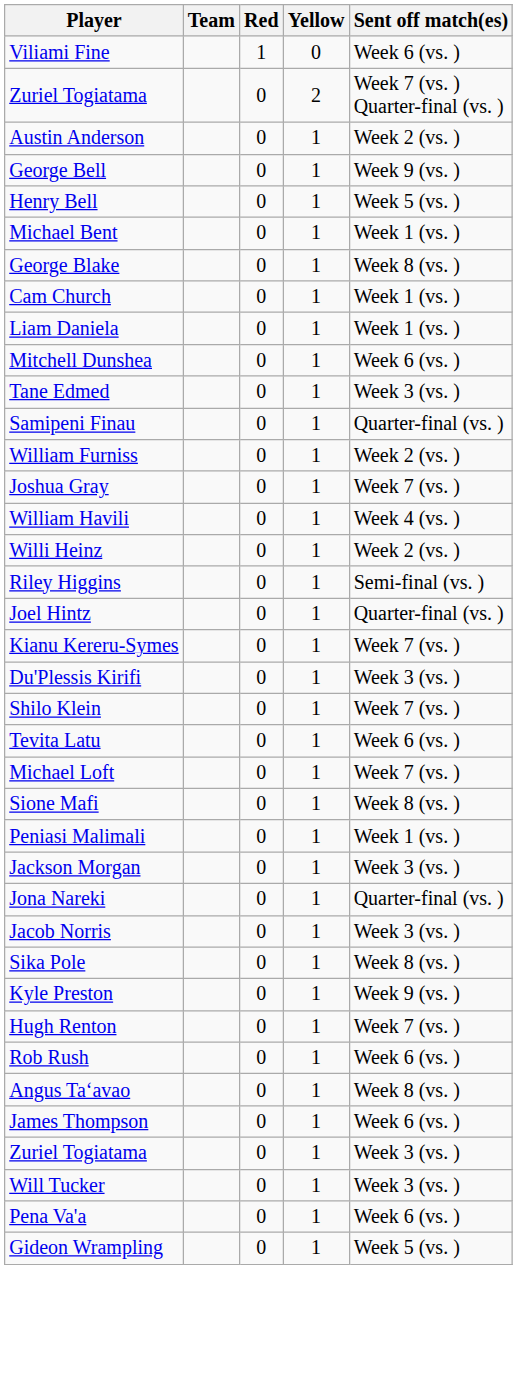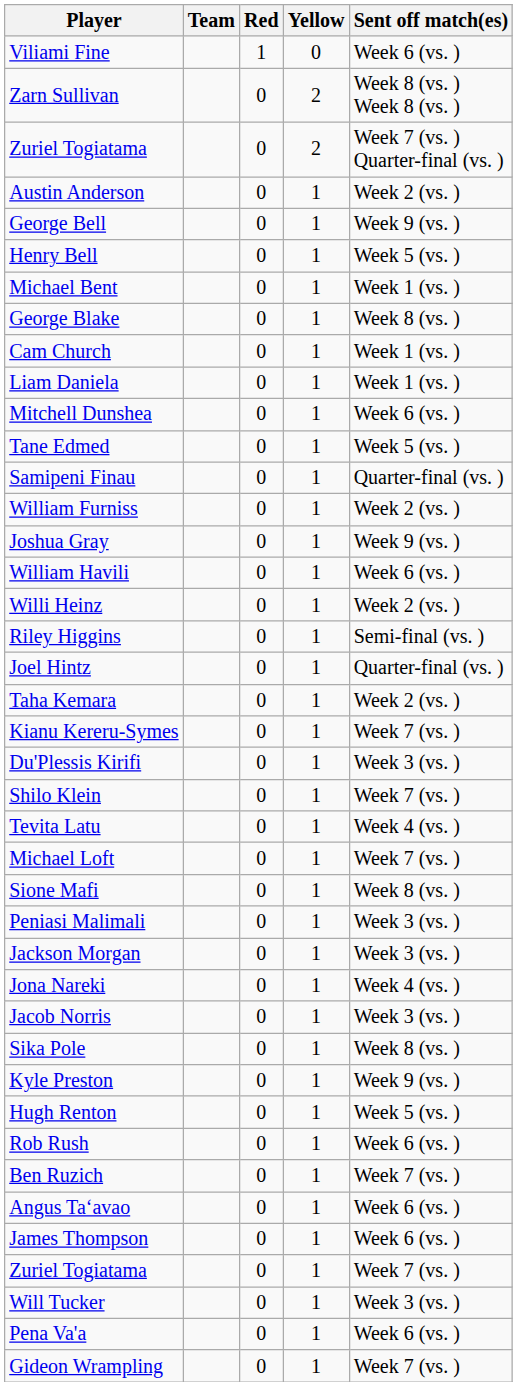 <table class="wikitable" style="text-align:center">
 <tr>
 <th>Player</th>
 <th>Team</th>
 <th> Red</th>
 <th> Yellow</th>
 <th>Sent off match(es)</th>
 </tr>
 <tr>
 <td style="text-align:left"><a href='#'>Viliami Fine</a></td>
 <td style="text-align:left"></td>
 <td>1</td>
 <td>0</td>
 <td style="text-align:left"> Week 6 (vs. )</td>
+</tr>
+<tr>
+<td style="text-align:left"><a href='#'>Zarn Sullivan</a></td>
+<td style="text-align:left"></td>
+<td>0</td>
+<td>2</td>
+<td style="text-align:left"> Week 8 (vs. )<br> Week 8 (vs. )</td>
 </tr>
 <tr>
 <td style="text-align:left"><a href='#'>Zuriel Togiatama</a></td>
 <td style="text-align:left"></td>
 <td>0</td>
 <td>2</td>
 <td style="text-align:left"> Week 7 (vs. )<br> Quarter-final (vs. )</td>
 </tr>
 <tr>
 <td style="text-align:left"><a href='#'>Austin Anderson</a></td>
 <td style="text-align:left"></td>
 <td>0</td>
 <td>1</td>
 <td style="text-align:left"> Week 2 (vs. )</td>
 </tr>
 <tr>
 <td style="text-align:left"><a href='#'>George Bell</a></td>
 <td style="text-align:left"></td>
 <td>0</td>
 <td>1</td>
 <td style="text-align:left"> Week 9 (vs. )</td>
 </tr>
 <tr>
 <td style="text-align:left"><a href='#'>Henry Bell</a></td>
 <td style="text-align:left"></td>
 <td>0</td>
 <td>1</td>
 <td style="text-align:left"> Week 5 (vs. )</td>
 </tr>
 <tr>
 <td style="text-align:left"><a href='#'>Michael Bent</a></td>
 <td style="text-align:left"></td>
 <td>0</td>
 <td>1</td>
 <td style="text-align:left"> Week 1 (vs. )</td>
 </tr>
 <tr>
 <td style="text-align:left"><a href='#'>George Blake</a></td>
 <td style="text-align:left"></td>
 <td>0</td>
 <td>1</td>
 <td style="text-align:left"> Week 8 (vs. )</td>
 </tr>
 <tr>
 <td style="text-align:left"><a href='#'>Cam Church</a></td>
 <td style="text-align:left"></td>
 <td>0</td>
 <td>1</td>
 <td style="text-align:left"> Week 1 (vs. )</td>
 </tr>
 <tr>
 <td style="text-align:left"><a href='#'>Liam Daniela</a></td>
 <td style="text-align:left"></td>
 <td>0</td>
 <td>1</td>
 <td style="text-align:left"> Week 1 (vs. )</td>
 </tr>
 <tr>
 <td style="text-align:left"><a href='#'>Mitchell Dunshea</a></td>
 <td style="text-align:left"></td>
 <td>0</td>
 <td>1</td>
 <td style="text-align:left"> Week 6 (vs. )</td>
 </tr>
 <tr>
 <td style="text-align:left"><a href='#'>Tane Edmed</a></td>
 <td style="text-align:left"></td>
 <td>0</td>
 <td>1</td>
-<td style="text-align:left"> Week 3 (vs. )</td>
+<td style="text-align:left"> Week 5 (vs. )</td>
 </tr>
 <tr>
 <td style="text-align:left"><a href='#'>Samipeni Finau</a></td>
 <td style="text-align:left"></td>
 <td>0</td>
 <td>1</td>
 <td style="text-align:left"> Quarter-final (vs. )</td>
 </tr>
 <tr>
 <td style="text-align:left"><a href='#'>William Furniss</a></td>
 <td style="text-align:left"></td>
 <td>0</td>
 <td>1</td>
 <td style="text-align:left"> Week 2 (vs. )</td>
 </tr>
 <tr>
 <td style="text-align:left"><a href='#'>Joshua Gray</a></td>
 <td style="text-align:left"></td>
 <td>0</td>
 <td>1</td>
-<td style="text-align:left"> Week 7 (vs. )</td>
+<td style="text-align:left"> Week 9 (vs. )</td>
 </tr>
 <tr>
 <td style="text-align:left"><a href='#'>William Havili</a></td>
 <td style="text-align:left"></td>
 <td>0</td>
 <td>1</td>
-<td style="text-align:left"> Week 4 (vs. )</td>
+<td style="text-align:left"> Week 6 (vs. )</td>
 </tr>
 <tr>
 <td style="text-align:left"><a href='#'>Willi Heinz</a></td>
 <td style="text-align:left"></td>
 <td>0</td>
 <td>1</td>
 <td style="text-align:left"> Week 2 (vs. )</td>
 </tr>
 <tr>
 <td style="text-align:left"><a href='#'>Riley Higgins</a></td>
 <td style="text-align:left"></td>
 <td>0</td>
 <td>1</td>
 <td style="text-align:left"> Semi-final (vs. )</td>
 </tr>
 <tr>
 <td style="text-align:left"><a href='#'>Joel Hintz</a></td>
 <td style="text-align:left"></td>
 <td>0</td>
 <td>1</td>
 <td style="text-align:left"> Quarter-final (vs. )</td>
+</tr>
+<tr>
+<td style="text-align:left"><a href='#'>Taha Kemara</a></td>
+<td style="text-align:left"></td>
+<td>0</td>
+<td>1</td>
+<td style="text-align:left"> Week 2 (vs. )</td>
 </tr>
 <tr>
 <td style="text-align:left"><a href='#'>Kianu Kereru-Symes</a></td>
 <td style="text-align:left"></td>
 <td>0</td>
 <td>1</td>
 <td style="text-align:left"> Week 7 (vs. )</td>
 </tr>
 <tr>
 <td style="text-align:left"><a href='#'>Du'Plessis Kirifi</a></td>
 <td style="text-align:left"></td>
 <td>0</td>
 <td>1</td>
 <td style="text-align:left"> Week 3 (vs. )</td>
 </tr>
 <tr>
 <td style="text-align:left"><a href='#'>Shilo Klein</a></td>
 <td style="text-align:left"></td>
 <td>0</td>
 <td>1</td>
 <td style="text-align:left"> Week 7 (vs. )</td>
 </tr>
 <tr>
 <td style="text-align:left"><a href='#'>Tevita Latu</a></td>
 <td style="text-align:left"></td>
 <td>0</td>
 <td>1</td>
-<td style="text-align:left"> Week 6 (vs. )</td>
+<td style="text-align:left"> Week 4 (vs. )</td>
 </tr>
 <tr>
 <td style="text-align:left"><a href='#'>Michael Loft</a></td>
 <td style="text-align:left"></td>
 <td>0</td>
 <td>1</td>
 <td style="text-align:left"> Week 7 (vs. )</td>
 </tr>
 <tr>
 <td style="text-align:left"><a href='#'>Sione Mafi</a></td>
 <td style="text-align:left"></td>
 <td>0</td>
 <td>1</td>
 <td style="text-align:left"> Week 8 (vs. )</td>
 </tr>
 <tr>
 <td style="text-align:left"><a href='#'>Peniasi Malimali</a></td>
 <td style="text-align:left"></td>
 <td>0</td>
 <td>1</td>
-<td style="text-align:left"> Week 1 (vs. )</td>
+<td style="text-align:left"> Week 3 (vs. )</td>
 </tr>
 <tr>
 <td style="text-align:left"><a href='#'>Jackson Morgan</a></td>
 <td style="text-align:left"></td>
 <td>0</td>
 <td>1</td>
 <td style="text-align:left"> Week 3 (vs. )</td>
 </tr>
 <tr>
 <td style="text-align:left"><a href='#'>Jona Nareki</a></td>
 <td style="text-align:left"></td>
 <td>0</td>
 <td>1</td>
-<td style="text-align:left"> Quarter-final (vs. )</td>
+<td style="text-align:left"> Week 4 (vs. )</td>
 </tr>
 <tr>
 <td style="text-align:left"><a href='#'>Jacob Norris</a></td>
 <td style="text-align:left"></td>
 <td>0</td>
 <td>1</td>
 <td style="text-align:left"> Week 3 (vs. )</td>
 </tr>
 <tr>
 <td style="text-align:left"><a href='#'>Sika Pole</a></td>
 <td style="text-align:left"></td>
 <td>0</td>
 <td>1</td>
 <td style="text-align:left"> Week 8 (vs. )</td>
 </tr>
 <tr>
 <td style="text-align:left"><a href='#'>Kyle Preston</a></td>
 <td style="text-align:left"></td>
 <td>0</td>
 <td>1</td>
 <td style="text-align:left"> Week 9 (vs. )</td>
 </tr>
 <tr>
 <td style="text-align:left"><a href='#'>Hugh Renton</a></td>
 <td style="text-align:left"></td>
 <td>0</td>
 <td>1</td>
-<td style="text-align:left"> Week 7 (vs. )</td>
+<td style="text-align:left"> Week 5 (vs. )</td>
 </tr>
 <tr>
 <td style="text-align:left"><a href='#'>Rob Rush</a></td>
 <td style="text-align:left"></td>
 <td>0</td>
 <td>1</td>
 <td style="text-align:left"> Week 6 (vs. )</td>
 </tr>
 <tr>
+<td style="text-align:left"><a href='#'>Ben Ruzich</a></td>
+<td style="text-align:left"></td>
+<td>0</td>
+<td>1</td>
+<td style="text-align:left"> Week 7 (vs. )</td>
+</tr>
+<tr>
 <td style="text-align:left"><a href='#'>Angus Taʻavao</a></td>
 <td style="text-align:left"></td>
 <td>0</td>
 <td>1</td>
-<td style="text-align:left"> Week 8 (vs. )</td>
+<td style="text-align:left"> Week 6 (vs. )</td>
 </tr>
 <tr>
 <td style="text-align:left"><a href='#'>James Thompson</a></td>
 <td style="text-align:left"></td>
 <td>0</td>
 <td>1</td>
 <td style="text-align:left"> Week 6 (vs. )</td>
 </tr>
 <tr>
 <td style="text-align:left"><a href='#'>Zuriel Togiatama</a></td>
 <td style="text-align:left"></td>
 <td>0</td>
 <td>1</td>
-<td style="text-align:left"> Week 3 (vs. )</td>
+<td style="text-align:left"> Week 7 (vs. )</td>
 </tr>
 <tr>
 <td style="text-align:left"><a href='#'>Will Tucker</a></td>
 <td style="text-align:left"></td>
 <td>0</td>
 <td>1</td>
 <td style="text-align:left"> Week 3 (vs. )</td>
 </tr>
 <tr>
 <td style="text-align:left"><a href='#'>Pena Va'a</a></td>
 <td style="text-align:left"></td>
 <td>0</td>
 <td>1</td>
 <td style="text-align:left"> Week 6 (vs. )</td>
 </tr>
 <tr>
 <td style="text-align:left"><a href='#'>Gideon Wrampling</a></td>
 <td style="text-align:left"></td>
 <td>0</td>
 <td>1</td>
-<td style="text-align:left"> Week 5 (vs. )</td>
+<td style="text-align:left"> Week 7 (vs. )</td>
 </tr>
 </table>
